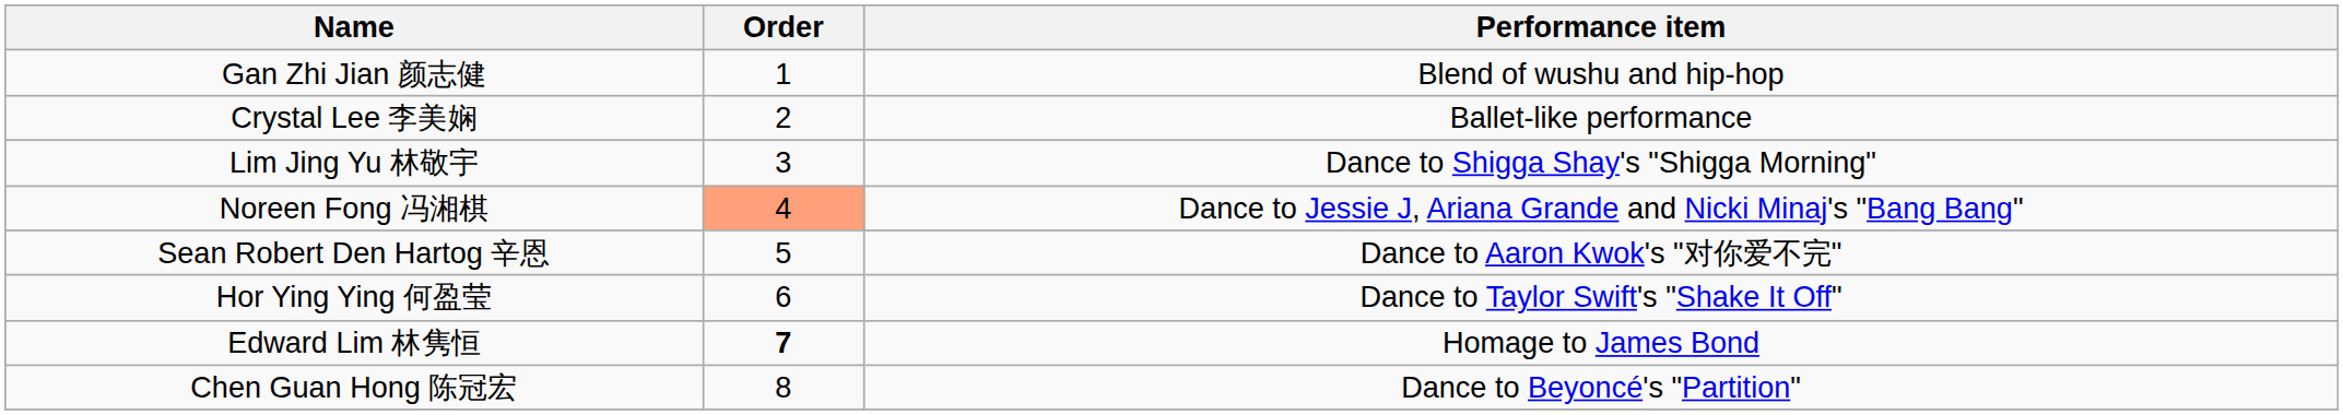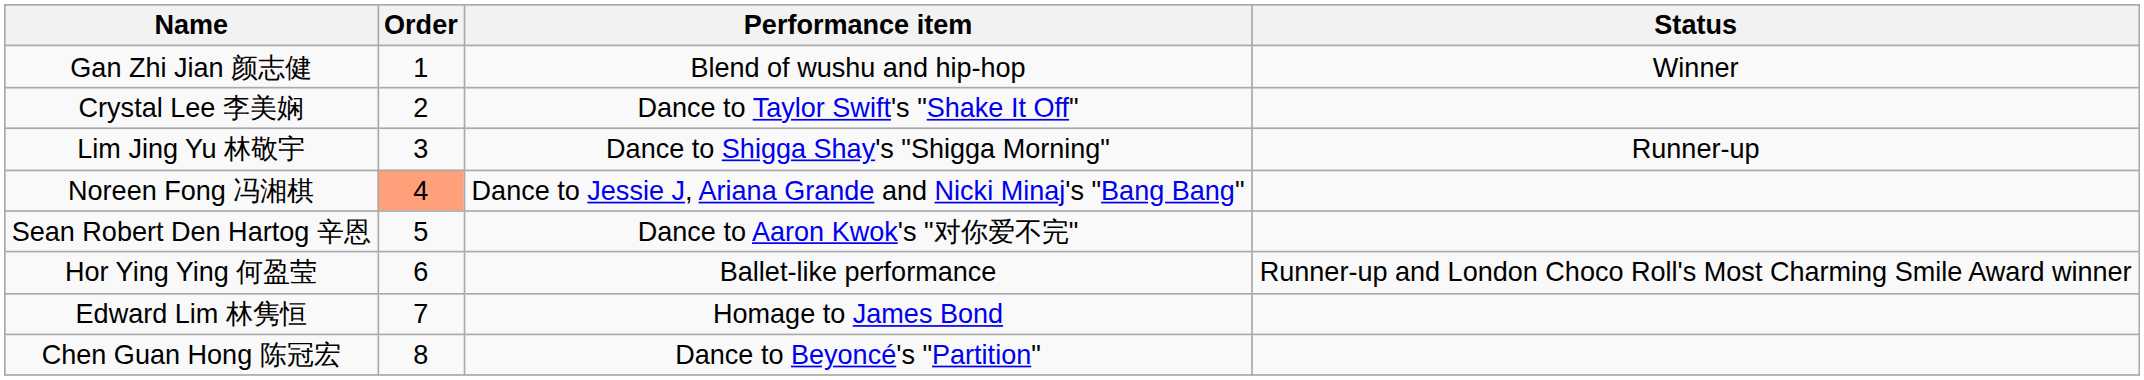 <table class="wikitable" style="text-align:center; line-height:17px; width:100%;">
 <tr>
 <th scope="col">Name</th>
 <th scope="col">Order</th>
 <th scope="col">Performance item</th>
+<th scope="col">Status</th>
 </tr>
 <tr>
 <td>Gan Zhi Jian 颜志健</td>
 <td>1</td>
 <td>Blend of wushu and hip-hop</td>
+<td>Winner</td>
 </tr>
 <tr>
 <td>Crystal Lee 李美娴</td>
 <td>2</td>
-<td>Ballet-like performance</td>
+<td>Dance to <a href='#'>Taylor Swift</a>'s "<a href='#'>Shake It Off</a>"</td>
+<td></td>
 </tr>
 <tr>
 <td>Lim Jing Yu 林敬宇</td>
 <td>3</td>
 <td>Dance to <a href='#'>Shigga Shay</a>'s "Shigga Morning"</td>
+<td>Runner-up</td>
 </tr>
 <tr>
 <td>Noreen Fong 冯湘棋</td>
 <td style="background: lightsalmon;">4</td>
 <td>Dance to <a href='#'>Jessie J</a>, <a href='#'>Ariana Grande</a> and <a href='#'>Nicki Minaj</a>'s "<a href='#'>Bang Bang</a>"</td>
+<td></td>
 </tr>
 <tr>
 <td>Sean Robert Den Hartog 辛恩</td>
 <td>5</td>
 <td>Dance to <a href='#'>Aaron Kwok</a>'s "对你爱不完"</td>
+<td></td>
 </tr>
 <tr>
 <td>Hor Ying Ying 何盈莹</td>
 <td>6</td>
-<td>Dance to <a href='#'>Taylor Swift</a>'s "<a href='#'>Shake It Off</a>"</td>
+<td>Ballet-like performance</td>
+<td>Runner-up and London Choco Roll's Most Charming Smile Award winner</td>
 </tr>
 <tr>
 <td>Edward Lim 林隽恒</td>
-<td><strong>7</strong></td>
+<td>7</td>
 <td>Homage to <a href='#'>James Bond</a></td>
+<td></td>
 </tr>
 <tr>
 <td>Chen Guan Hong 陈冠宏</td>
 <td>8</td>
 <td>Dance to <a href='#'>Beyoncé</a>'s "<a href='#'>Partition</a>"</td>
+<td></td>
 </tr>
 </table>
